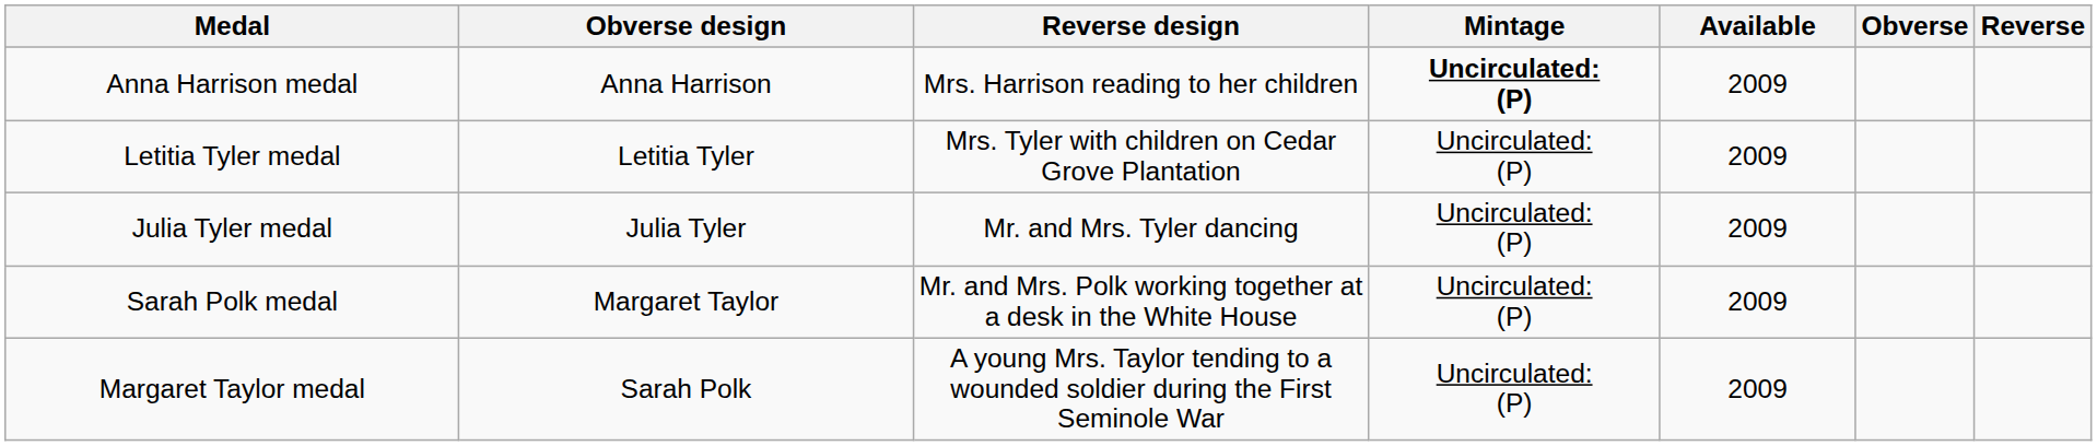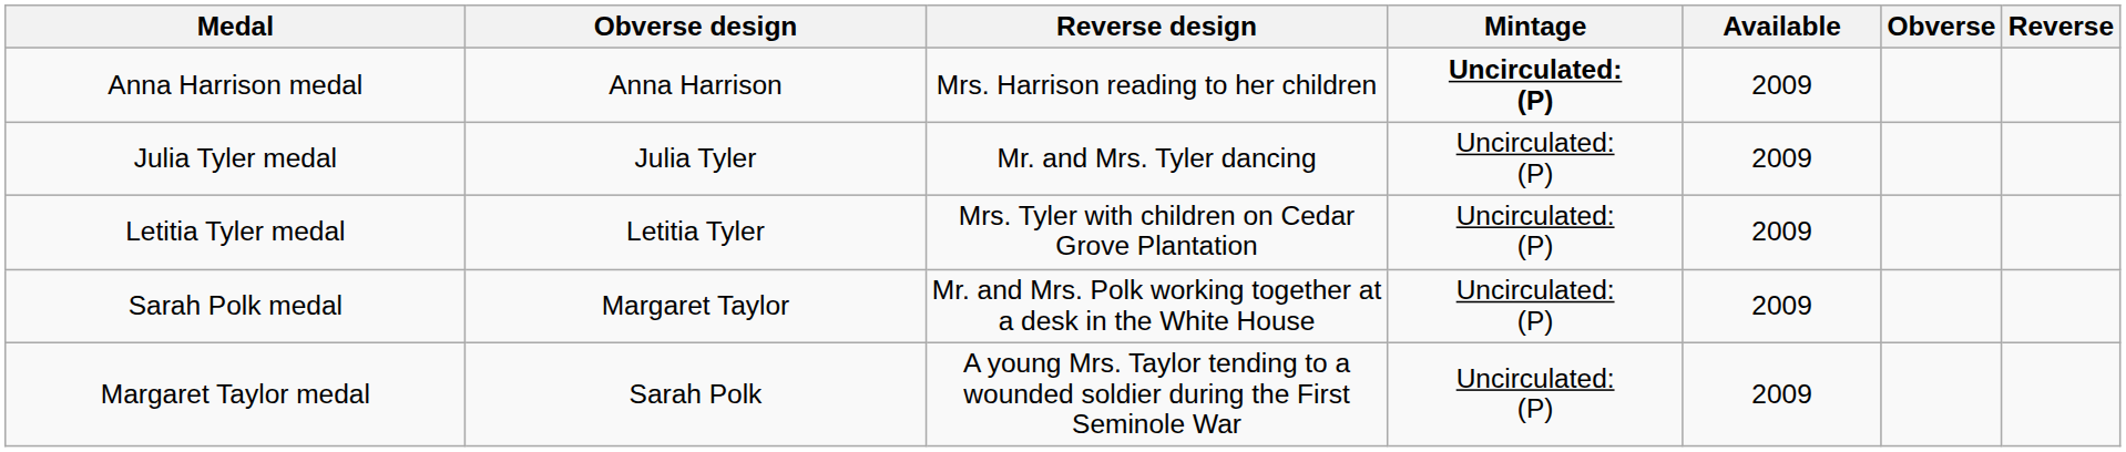 <table class="wikitable">
 <tr>
 <th width="25%">Medal</th>
 <th width="25%">Obverse design</th>
 <th width="25%">Reverse design</th>
 <th width="15%">Mintage</th>
 <th width="10%">Available</th>
 <th>Obverse</th>
 <th>Reverse</th>
 </tr>
 <tr>
 <td align="center">Anna Harrison medal</td>
 <td align="center">Anna Harrison</td>
 <td align="center">Mrs. Harrison reading to her children</td>
 <td align="center"><strong><u>Uncirculated:</u><br> (P)</strong></td>
 <td align="center">2009</td>
 <td></td>
 <td></td>
 </tr>
 <tr>
-<td align="center">Letitia Tyler medal</td>
-<td align="center">Letitia Tyler</td>
-<td align="center">Mrs. Tyler with children on Cedar Grove Plantation</td>
+<td align="center">Julia Tyler medal</td>
+<td align="center">Julia Tyler</td>
+<td align="center">Mr. and Mrs. Tyler dancing</td>
 <td align="center"><u>Uncirculated:</u><br> (P)</td>
 <td align="center">2009</td>
 <td></td>
 <td></td>
 </tr>
 <tr>
-<td align="center">Julia Tyler medal</td>
-<td align="center">Julia Tyler</td>
-<td align="center">Mr. and Mrs. Tyler dancing</td>
+<td align="center">Letitia Tyler medal</td>
+<td align="center">Letitia Tyler</td>
+<td align="center">Mrs. Tyler with children on Cedar Grove Plantation</td>
 <td align="center"><u>Uncirculated:</u><br> (P)</td>
 <td align="center">2009</td>
 <td></td>
 <td></td>
 </tr>
 <tr>
 <td align="center">Sarah Polk medal</td>
 <td align="center">Margaret Taylor</td>
 <td align="center">Mr. and Mrs. Polk working together at a desk in the White House</td>
 <td align="center"><u>Uncirculated:</u><br> (P)</td>
 <td align="center">2009</td>
 <td></td>
 <td></td>
 </tr>
 <tr>
 <td align="center">Margaret Taylor medal</td>
 <td align="center">Sarah Polk</td>
 <td align="center">A young Mrs. Taylor tending to a wounded soldier during the First Seminole War</td>
 <td align="center"><u>Uncirculated:</u><br> (P)</td>
 <td align="center">2009</td>
 <td></td>
 <td></td>
 </tr>
 </table>
